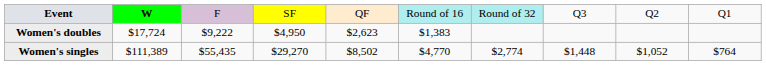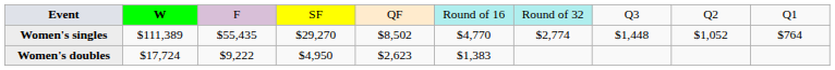 <table class=wikitable style=font-size:90%;text-align:center>
 <tr>
 <td width=130 bgcolor=dfe2e9><strong>Event</strong></td>
 <td width=80 bgcolor=lime><strong>W</strong></td>
 <td width=85 bgcolor=thistle>F</td>
 <td width=85 bgcolor=ffff00>SF</td>
 <td width=85 bgcolor=ffebcd>QF</td>
 <td width=85 bgcolor=afeeee>Round of 16</td>
 <td width=85 bgcolor=afeeee>Round of 32</td>
 <td width=85>Q3</td>
 <td width=85>Q2</td>
 <td width=85>Q1</td>
 </tr>
 <tr>
+<th style=background:#ededed>Women's singles</th>
+<td>$111,389</td>
+<td>$55,435</td>
+<td>$29,270</td>
+<td>$8,502</td>
+<td>$4,770</td>
+<td>$2,774</td>
+<td>$1,448</td>
+<td>$1,052</td>
+<td>$764</td>
+</tr>
+<tr>
 <th style=background:#ededed>Women's doubles</th>
 <td>$17,724</td>
 <td>$9,222</td>
 <td>$4,950</td>
 <td>$2,623</td>
 <td>$1,383</td>
 <td></td>
 <td></td>
 <td></td>
 <td></td>
 </tr>
-<tr>
-<th style=background:#ededed>Women's singles</th>
-<td>$111,389</td>
-<td>$55,435</td>
-<td>$29,270</td>
-<td>$8,502</td>
-<td>$4,770</td>
-<td>$2,774</td>
-<td>$1,448</td>
-<td>$1,052</td>
-<td>$764</td>
-</tr>
 </table>
